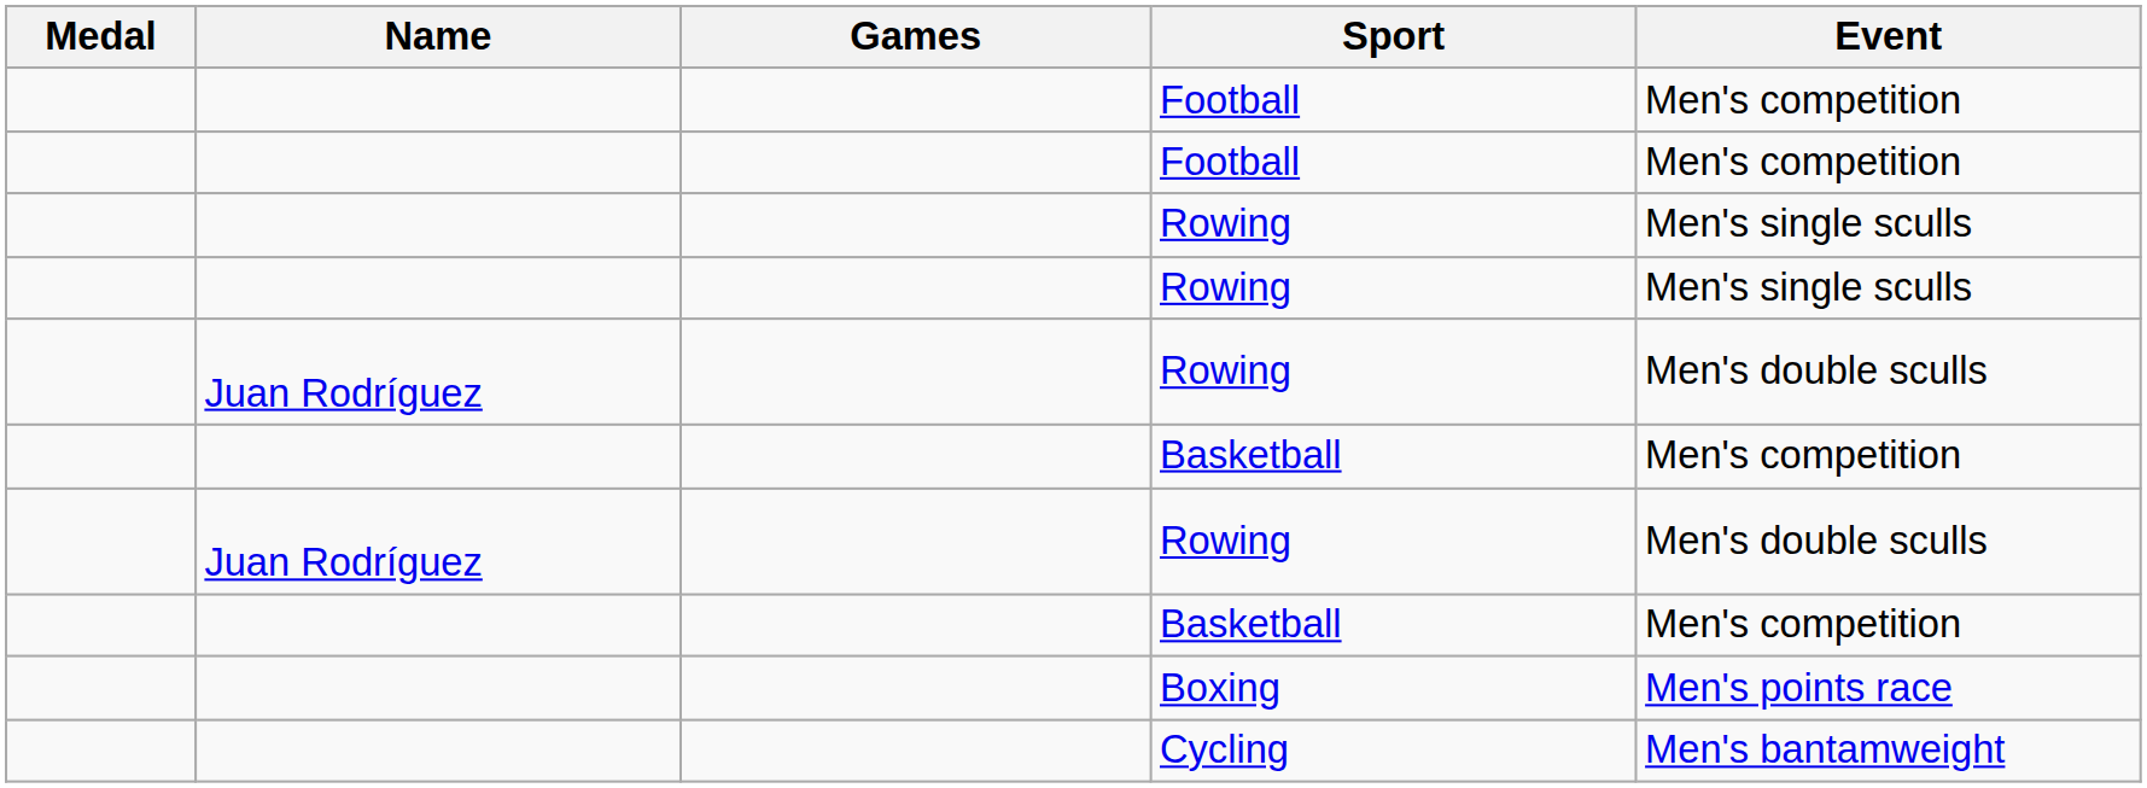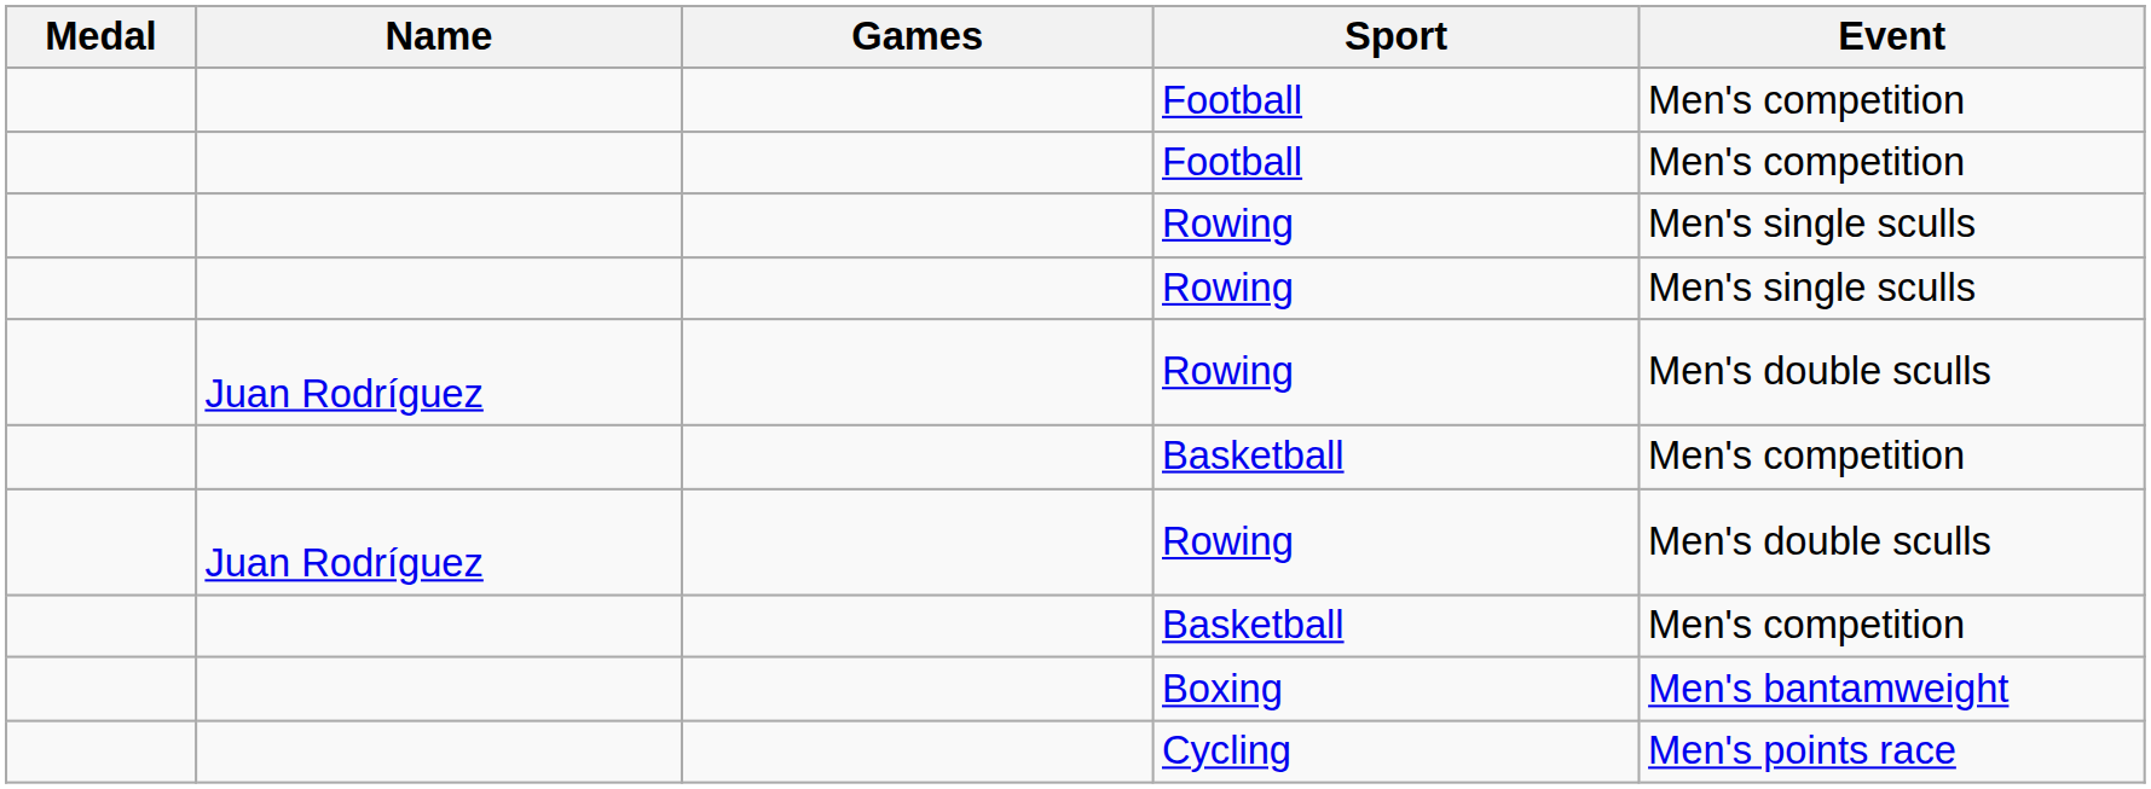 <table class="wikitable sortable">
 <tr>
 <th style="width:5em">Medal</th>
 <th style="width:15em">Name</th>
 <th style="width:15em">Games</th>
 <th style="width:15em">Sport</th>
 <th style="width:15em">Event</th>
 </tr>
 <tr>
 <td></td>
 <td><br></td>
 <td> </td>
 <td> <a href='#'>Football</a></td>
 <td>Men's competition</td>
 </tr>
 <tr>
 <td></td>
 <td><br></td>
 <td> </td>
 <td> <a href='#'>Football</a></td>
 <td>Men's competition</td>
 </tr>
 <tr>
 <td></td>
 <td></td>
 <td> </td>
 <td> <a href='#'>Rowing</a></td>
 <td>Men's single sculls</td>
 </tr>
 <tr>
 <td></td>
 <td></td>
 <td> </td>
 <td> <a href='#'>Rowing</a></td>
 <td>Men's single sculls</td>
 </tr>
 <tr>
 <td></td>
 <td><br><a href='#'>Juan Rodríguez</a></td>
 <td> </td>
 <td> <a href='#'>Rowing</a></td>
 <td>Men's double sculls</td>
 </tr>
 <tr>
 <td></td>
 <td><br></td>
 <td> </td>
 <td> <a href='#'>Basketball</a></td>
 <td>Men's competition</td>
 </tr>
 <tr>
 <td></td>
 <td><br><a href='#'>Juan Rodríguez</a></td>
 <td> </td>
 <td> <a href='#'>Rowing</a></td>
 <td>Men's double sculls</td>
 </tr>
 <tr>
 <td></td>
 <td><br></td>
 <td> </td>
 <td> <a href='#'>Basketball</a></td>
 <td>Men's competition</td>
 </tr>
 <tr>
 <td></td>
 <td></td>
 <td> </td>
 <td> <a href='#'>Boxing</a></td>
-<td><a href='#'>Men's points race</a></td>
+<td><a href='#'>Men's bantamweight</a></td>
 </tr>
 <tr>
 <td></td>
 <td></td>
 <td> </td>
 <td> <a href='#'>Cycling</a></td>
-<td><a href='#'>Men's bantamweight</a></td>
+<td><a href='#'>Men's points race</a></td>
 </tr>
 </table>
